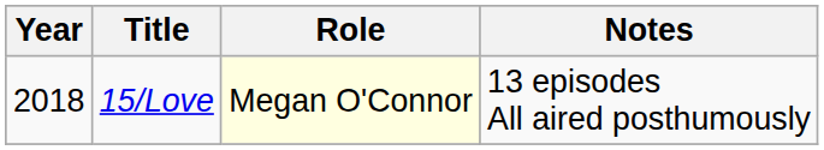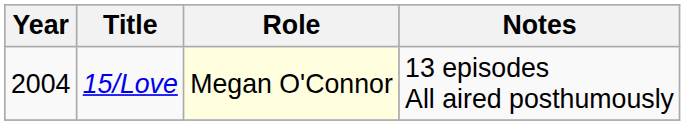 <table class="wikitable sortable">
 <tr>
 <th>Year</th>
 <th>Title</th>
 <th>Role</th>
 <th>Notes</th>
 </tr>
 <tr>
-<td>2018</td>
+<td>2004</td>
 <td><em><a href='#'>15/Love</a></em></td>
 <td style="background: lightyellow;">Megan O'Connor</td>
 <td>13 episodes<br>All aired posthumously</td>
 </tr>
 </table>
